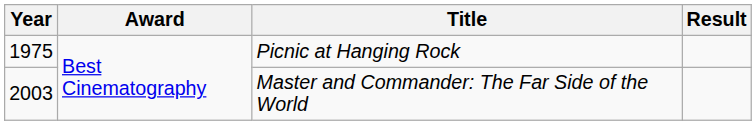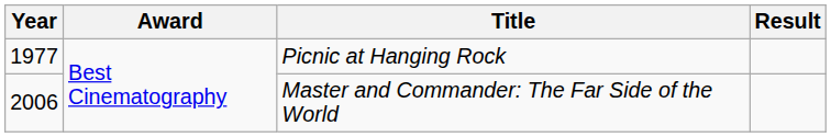 <table class="wikitable">
 <tr>
 <th>Year</th>
 <th>Award</th>
 <th>Title</th>
 <th>Result</th>
 </tr>
 <tr>
-<td>1975</td>
+<td>1977</td>
 <td rowspan=2><a href='#'>Best Cinematography</a></td>
 <td><em>Picnic at Hanging Rock</em></td>
 <td></td>
 </tr>
 <tr>
-<td>2003</td>
+<td>2006</td>
 <td><em>Master and Commander: The Far Side of the World</em></td>
 <td></td>
 </tr>
 </table>
